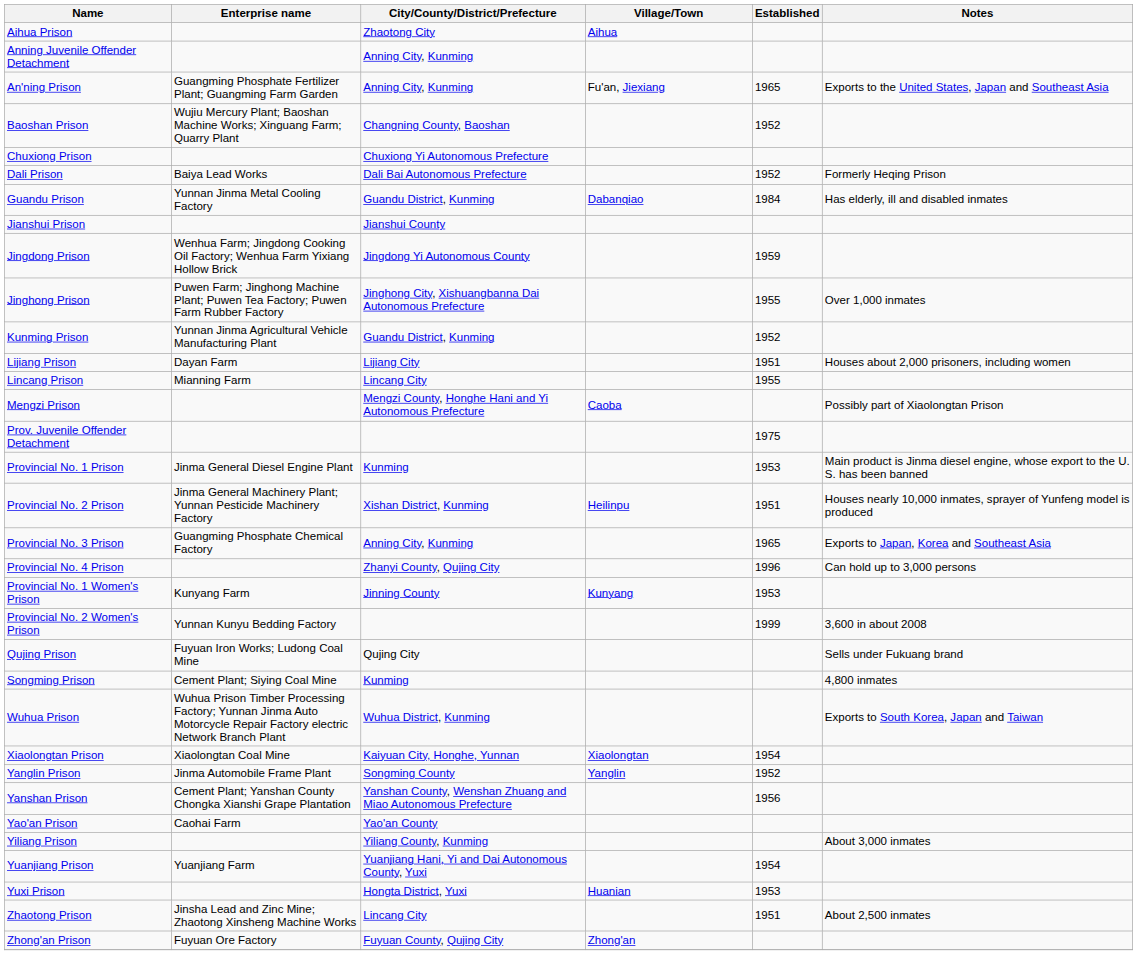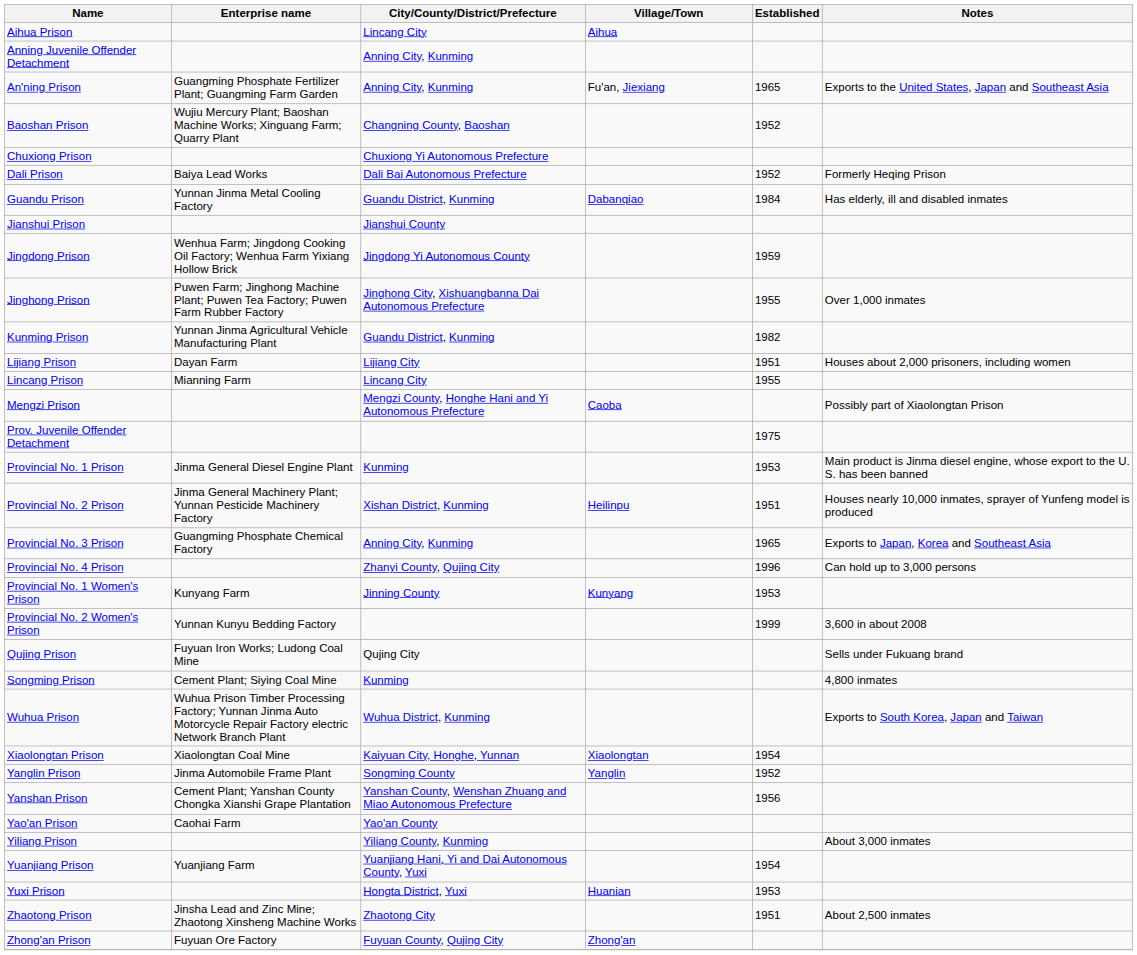 <table class="wikitable">
 <tr>
 <th width=15%>Name</th>
 <th width=17%>Enterprise name</th>
 <th width=20%>City/County/District/Prefecture</th>
 <th width=15%>Village/Town</th>
 <th width=5%>Established</th>
 <th width=28%>Notes</th>
 </tr>
 <tr>
 <td><a href='#'>Aihua Prison</a></td>
 <td></td>
-<td><a href='#'>Zhaotong City</a></td>
+<td><a href='#'>Lincang City</a></td>
 <td><a href='#'>Aihua</a></td>
 <td></td>
 <td></td>
 </tr>
 <tr>
 <td><a href='#'>Anning Juvenile Offender Detachment</a></td>
 <td></td>
 <td><a href='#'>Anning City</a>, <a href='#'>Kunming</a></td>
 <td></td>
 <td></td>
 <td></td>
 </tr>
 <tr>
 <td><a href='#'>An'ning Prison</a></td>
 <td>Guangming Phosphate Fertilizer Plant; Guangming Farm Garden</td>
 <td><a href='#'>Anning City</a>, <a href='#'>Kunming</a></td>
 <td>Fu'an, <a href='#'>Jiexiang</a></td>
 <td>1965</td>
 <td>Exports to the <a href='#'>United States</a>, <a href='#'>Japan</a> and <a href='#'>Southeast Asia</a></td>
 </tr>
 <tr>
 <td><a href='#'>Baoshan Prison</a></td>
 <td>Wujiu Mercury Plant; Baoshan Machine Works; Xinguang Farm; Quarry Plant</td>
 <td><a href='#'>Changning County</a>, <a href='#'>Baoshan</a></td>
 <td></td>
 <td>1952</td>
 <td></td>
 </tr>
 <tr>
 <td><a href='#'>Chuxiong Prison</a></td>
 <td></td>
 <td><a href='#'>Chuxiong Yi Autonomous Prefecture</a></td>
 <td></td>
 <td></td>
 <td></td>
 </tr>
 <tr>
 <td><a href='#'>Dali Prison</a></td>
 <td>Baiya Lead Works</td>
 <td><a href='#'>Dali Bai Autonomous Prefecture</a></td>
 <td></td>
 <td>1952</td>
 <td>Formerly Heqing Prison</td>
 </tr>
 <tr>
 <td><a href='#'>Guandu Prison</a></td>
 <td>Yunnan Jinma Metal Cooling Factory</td>
 <td><a href='#'>Guandu District</a>, <a href='#'>Kunming</a></td>
 <td><a href='#'>Dabanqiao</a></td>
 <td>1984</td>
 <td>Has elderly, ill and disabled inmates</td>
 </tr>
 <tr>
 <td><a href='#'>Jianshui Prison</a></td>
 <td></td>
 <td><a href='#'>Jianshui County</a></td>
 <td></td>
 <td></td>
 <td></td>
 </tr>
 <tr>
 <td><a href='#'>Jingdong Prison</a></td>
 <td>Wenhua Farm; Jingdong Cooking Oil Factory; Wenhua Farm Yixiang Hollow Brick</td>
 <td><a href='#'>Jingdong Yi Autonomous County</a></td>
 <td></td>
 <td>1959</td>
 <td></td>
 </tr>
 <tr>
 <td><a href='#'>Jinghong Prison</a></td>
 <td>Puwen Farm; Jinghong Machine Plant; Puwen Tea Factory; Puwen Farm Rubber Factory</td>
 <td><a href='#'>Jinghong City</a>, <a href='#'>Xishuangbanna Dai Autonomous Prefecture</a></td>
 <td></td>
 <td>1955</td>
 <td>Over 1,000 inmates</td>
 </tr>
 <tr>
 <td><a href='#'>Kunming Prison</a></td>
 <td>Yunnan Jinma Agricultural Vehicle Manufacturing Plant</td>
 <td><a href='#'>Guandu District</a>, <a href='#'>Kunming</a></td>
 <td></td>
-<td>1952</td>
+<td>1982</td>
 <td></td>
 </tr>
 <tr>
 <td><a href='#'>Lijiang Prison</a></td>
 <td>Dayan Farm</td>
 <td><a href='#'>Lijiang City</a></td>
 <td></td>
 <td>1951</td>
 <td>Houses about 2,000 prisoners, including women</td>
 </tr>
 <tr>
 <td><a href='#'>Lincang Prison</a></td>
 <td>Mianning Farm</td>
 <td><a href='#'>Lincang City</a></td>
 <td></td>
 <td>1955</td>
 <td></td>
 </tr>
 <tr>
 <td><a href='#'>Mengzi Prison</a></td>
 <td></td>
 <td><a href='#'>Mengzi County</a>, <a href='#'>Honghe Hani and Yi Autonomous Prefecture</a></td>
 <td><a href='#'>Caoba</a></td>
 <td></td>
 <td>Possibly part of Xiaolongtan Prison</td>
 </tr>
 <tr>
 <td><a href='#'>Prov. Juvenile Offender Detachment</a></td>
 <td></td>
 <td></td>
 <td></td>
 <td>1975</td>
 <td></td>
 </tr>
 <tr>
 <td><a href='#'>Provincial No. 1 Prison</a></td>
 <td>Jinma General Diesel Engine Plant</td>
 <td><a href='#'>Kunming</a></td>
 <td></td>
 <td>1953</td>
 <td>Main product is Jinma diesel engine, whose export to the U. S. has been banned</td>
 </tr>
 <tr>
 <td><a href='#'>Provincial No. 2 Prison</a></td>
 <td>Jinma General Machinery Plant; Yunnan Pesticide Machinery Factory</td>
 <td><a href='#'>Xishan District</a>, <a href='#'>Kunming</a></td>
 <td><a href='#'>Heilinpu</a></td>
 <td>1951</td>
 <td>Houses nearly 10,000 inmates, sprayer of Yunfeng model is produced</td>
 </tr>
 <tr>
 <td><a href='#'>Provincial No. 3 Prison</a></td>
 <td>Guangming Phosphate Chemical Factory</td>
 <td><a href='#'>Anning City</a>, <a href='#'>Kunming</a></td>
 <td></td>
 <td>1965</td>
 <td>Exports to <a href='#'>Japan</a>, <a href='#'>Korea</a> and <a href='#'>Southeast Asia</a></td>
 </tr>
 <tr>
 <td><a href='#'>Provincial No. 4 Prison</a></td>
 <td></td>
 <td><a href='#'>Zhanyi County</a>, <a href='#'>Qujing City</a></td>
 <td></td>
 <td>1996</td>
 <td>Can hold up to 3,000 persons</td>
 </tr>
 <tr>
 <td><a href='#'>Provincial No. 1 Women's Prison</a></td>
 <td>Kunyang Farm</td>
 <td><a href='#'>Jinning County</a></td>
 <td><a href='#'>Kunyang</a></td>
 <td>1953</td>
 <td></td>
 </tr>
 <tr>
 <td><a href='#'>Provincial No. 2 Women's Prison</a></td>
 <td>Yunnan Kunyu Bedding Factory</td>
 <td></td>
 <td></td>
 <td>1999</td>
 <td>3,600 in about 2008</td>
 </tr>
 <tr>
 <td><a href='#'>Qujing Prison</a></td>
 <td>Fuyuan Iron Works; Ludong Coal Mine</td>
 <td>Qujing City</td>
 <td></td>
 <td></td>
 <td>Sells under Fukuang brand</td>
 </tr>
 <tr>
 <td><a href='#'>Songming Prison</a></td>
 <td>Cement Plant; Siying Coal Mine</td>
 <td><a href='#'>Kunming</a></td>
 <td></td>
 <td></td>
 <td>4,800 inmates</td>
 </tr>
 <tr>
 <td><a href='#'>Wuhua Prison</a></td>
 <td>Wuhua Prison Timber Processing Factory; Yunnan Jinma Auto Motorcycle Repair Factory electric Network Branch Plant</td>
 <td><a href='#'>Wuhua District</a>, <a href='#'>Kunming</a></td>
 <td></td>
 <td></td>
 <td>Exports to <a href='#'>South Korea</a>, <a href='#'>Japan</a> and <a href='#'>Taiwan</a></td>
 </tr>
 <tr>
 <td><a href='#'>Xiaolongtan Prison</a></td>
 <td>Xiaolongtan Coal Mine</td>
 <td><a href='#'>Kaiyuan City, Honghe, Yunnan</a></td>
 <td><a href='#'>Xiaolongtan</a></td>
 <td>1954</td>
 <td></td>
 </tr>
 <tr>
 <td><a href='#'>Yanglin Prison</a></td>
 <td>Jinma Automobile Frame Plant</td>
 <td><a href='#'>Songming County</a></td>
 <td><a href='#'>Yanglin</a></td>
 <td>1952</td>
 <td></td>
 </tr>
 <tr>
 <td><a href='#'>Yanshan Prison</a></td>
 <td>Cement Plant; Yanshan County Chongka Xianshi Grape Plantation</td>
 <td><a href='#'>Yanshan County</a>, <a href='#'>Wenshan Zhuang and Miao Autonomous Prefecture</a></td>
 <td></td>
 <td>1956</td>
 <td></td>
 </tr>
 <tr>
 <td><a href='#'>Yao'an Prison</a></td>
 <td>Caohai Farm</td>
 <td><a href='#'>Yao'an County</a></td>
 <td></td>
 <td></td>
 <td></td>
 </tr>
 <tr>
 <td><a href='#'>Yiliang Prison</a></td>
 <td></td>
 <td><a href='#'>Yiliang County</a>, <a href='#'>Kunming</a></td>
 <td></td>
 <td></td>
 <td>About 3,000 inmates</td>
 </tr>
 <tr>
 <td><a href='#'>Yuanjiang Prison</a></td>
 <td>Yuanjiang Farm</td>
 <td><a href='#'>Yuanjiang Hani, Yi and Dai Autonomous County</a>, <a href='#'>Yuxi</a></td>
 <td></td>
 <td>1954</td>
 <td></td>
 </tr>
 <tr>
 <td><a href='#'>Yuxi Prison</a></td>
 <td></td>
 <td><a href='#'>Hongta District</a>, <a href='#'>Yuxi</a></td>
 <td><a href='#'>Huanian</a></td>
 <td>1953</td>
 <td></td>
 </tr>
 <tr>
 <td><a href='#'>Zhaotong Prison</a></td>
 <td>Jinsha Lead and Zinc Mine; Zhaotong Xinsheng Machine Works</td>
-<td><a href='#'>Lincang City</a></td>
+<td><a href='#'>Zhaotong City</a></td>
 <td></td>
 <td>1951</td>
 <td>About 2,500 inmates</td>
 </tr>
 <tr>
 <td><a href='#'>Zhong'an Prison</a></td>
 <td>Fuyuan Ore Factory</td>
 <td><a href='#'>Fuyuan County</a>, <a href='#'>Qujing City</a></td>
 <td><a href='#'>Zhong'an</a></td>
 <td></td>
 <td></td>
 </tr>
 <tr>
 </tr>
 </table>
